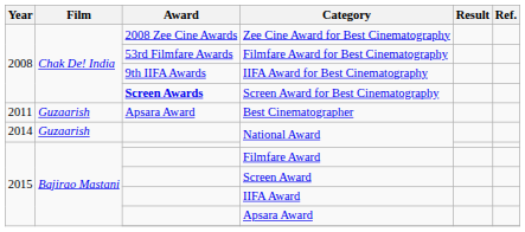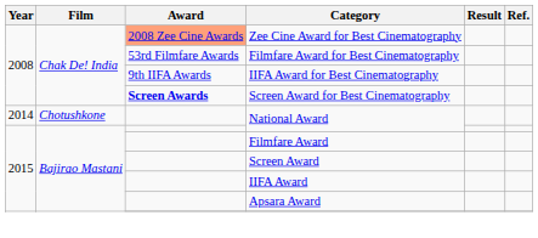 <table class="wikitable">
 <tr>
 <th>Year</th>
 <th>Film</th>
 <th>Award</th>
 <th>Category</th>
 <th>Result</th>
 <th>Ref.</th>
 </tr>
 <tr>
 <td rowspan="4">2008</td>
 <td rowspan="4"><em><a href='#'>Chak De! India</a></em></td>
-<td><a href='#'>2008 Zee Cine Awards</a></td>
+<td style="background: lightsalmon;"><a href='#'>2008 Zee Cine Awards</a></td>
 <td><a href='#'>Zee Cine Award for Best Cinematography</a></td>
 <td></td>
 <td></td>
 </tr>
 <tr>
 <td><a href='#'>53rd Filmfare Awards</a></td>
 <td><a href='#'>Filmfare Award for Best Cinematography</a></td>
 <td></td>
 <td></td>
 </tr>
 <tr>
 <td><a href='#'>9th IIFA Awards</a></td>
 <td><a href='#'>IIFA Award for Best Cinematography</a></td>
 <td></td>
 <td></td>
 </tr>
 <tr>
 <td><strong><a href='#'>Screen Awards</a></strong></td>
 <td><a href='#'>Screen Award for Best Cinematography</a></td>
 <td></td>
 <td></td>
 </tr>
 <tr>
-<td>2011</td>
-<td><em><a href='#'>Guzaarish</a></em></td>
-<td><a href='#'>Apsara Award</a></td>
-<td><a href='#'>Best Cinematographer</a></td>
-<td></td>
-<td></td>
-</tr>
-<tr>
 <td>2014</td>
-<td><em><a href='#'>Guzaarish</a></em></td>
+<td><em><a href='#'>Chotushkone</a></em></td>
 <td></td>
 <td rowspan="2"><a href='#'>National Award</a></td>
 <td></td>
 <td></td>
 </tr>
 <tr>
 <td rowspan="6">2015</td>
 <td rowspan="6"><em><a href='#'>Bajirao Mastani</a></em></td>
 <td></td>
 <td></td>
 <td></td>
 </tr>
 <tr>
 <td></td>
 <td><a href='#'>Filmfare Award</a></td>
 <td></td>
 <td></td>
 </tr>
 <tr>
 <td></td>
 <td><a href='#'>Screen Award</a></td>
 <td></td>
 <td></td>
 </tr>
 <tr>
 <td></td>
 <td><a href='#'>IIFA Award</a></td>
 <td></td>
 <td></td>
 </tr>
 <tr>
 <td></td>
 <td><a href='#'>Apsara Award</a></td>
 <td></td>
 <td></td>
 </tr>
 <tr>
 </tr>
 </table>
